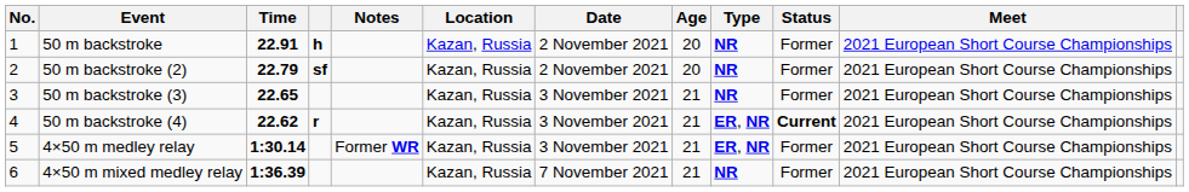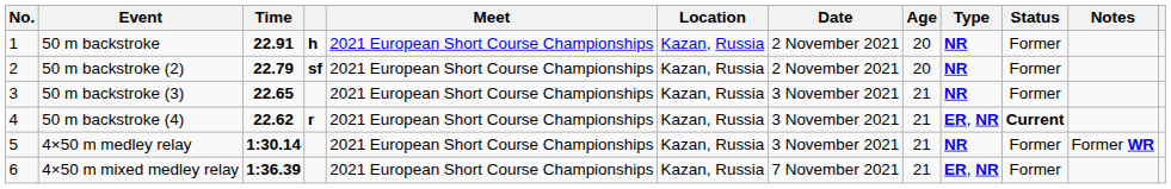 <table class="wikitable sortable">
 <tr>
 <th>No.</th>
 <th>Event</th>
 <th>Time</th>
 <th></th>
-<th>Notes</th>
+<th>Meet</th>
 <th>Location</th>
 <th>Date</th>
 <th>Age</th>
 <th>Type</th>
 <th>Status</th>
-<th>Meet</th>
+<th>Notes</th>
 <th></th>
 </tr>
 <tr>
 <td>1</td>
 <td>50 m backstroke</td>
 <td style="text-align:center;"><strong>22.91</strong></td>
 <td><strong>h</strong></td>
-<td></td>
+<td><a href='#'>2021 European Short Course Championships</a></td>
 <td><a href='#'>Kazan</a>, <a href='#'>Russia</a></td>
 <td>2 November 2021</td>
 <td style="text-align:center;">20</td>
 <td><strong><a href='#'>NR</a></strong></td>
 <td style="text-align:center;">Former</td>
-<td><a href='#'>2021 European Short Course Championships</a></td>
+<td></td>
 <td style="text-align:center;"></td>
 </tr>
 <tr>
 <td>2</td>
 <td>50 m backstroke (2)</td>
 <td style="text-align:center;"><strong>22.79</strong></td>
 <td><strong>sf</strong></td>
-<td></td>
+<td>2021 European Short Course Championships</td>
 <td>Kazan, Russia</td>
 <td>2 November 2021</td>
 <td style="text-align:center;">20</td>
 <td><strong><a href='#'>NR</a></strong></td>
 <td style="text-align:center;">Former</td>
-<td>2021 European Short Course Championships</td>
+<td></td>
 <td style="text-align:center;"></td>
 </tr>
 <tr>
 <td>3</td>
 <td>50 m backstroke (3)</td>
 <td style="text-align:center;"><strong>22.65</strong></td>
 <td></td>
-<td></td>
+<td>2021 European Short Course Championships</td>
 <td>Kazan, Russia</td>
 <td>3 November 2021</td>
 <td style="text-align:center;">21</td>
 <td><strong><a href='#'>NR</a></strong></td>
 <td style="text-align:center;">Former</td>
-<td>2021 European Short Course Championships</td>
+<td></td>
 <td style="text-align:center;"></td>
 </tr>
 <tr>
 <td>4</td>
 <td>50 m backstroke (4)</td>
 <td style="text-align:center;"><strong>22.62</strong></td>
 <td><strong>r</strong></td>
-<td></td>
+<td>2021 European Short Course Championships</td>
 <td>Kazan, Russia</td>
 <td>3 November 2021</td>
 <td style="text-align:center;">21</td>
 <td><strong><a href='#'>ER</a></strong>, <strong><a href='#'>NR</a></strong></td>
 <td style="text-align:center;"><strong>Current</strong></td>
-<td>2021 European Short Course Championships</td>
+<td></td>
 <td style="text-align:center;"></td>
 </tr>
 <tr>
 <td>5</td>
 <td>4×50 m medley relay</td>
 <td style="text-align:center;"><strong>1:30.14</strong></td>
 <td></td>
-<td>Former <strong><a href='#'>WR</a></strong></td>
+<td>2021 European Short Course Championships</td>
 <td>Kazan, Russia</td>
 <td>3 November 2021</td>
 <td style="text-align:center;">21</td>
-<td><strong><a href='#'>ER</a></strong>, <strong><a href='#'>NR</a></strong></td>
+<td><strong><a href='#'>NR</a></strong></td>
 <td style="text-align:center;">Former</td>
-<td>2021 European Short Course Championships</td>
+<td>Former <strong><a href='#'>WR</a></strong></td>
 <td style="text-align:center;"></td>
 </tr>
 <tr>
 <td>6</td>
 <td>4×50 m mixed medley relay</td>
 <td style="text-align:center;"><strong>1:36.39</strong></td>
 <td></td>
-<td></td>
+<td>2021 European Short Course Championships</td>
 <td>Kazan, Russia</td>
 <td>7 November 2021</td>
 <td style="text-align:center;">21</td>
-<td><strong><a href='#'>NR</a></strong></td>
+<td><strong><a href='#'>ER</a></strong>, <strong><a href='#'>NR</a></strong></td>
 <td style="text-align:center;">Former</td>
-<td>2021 European Short Course Championships</td>
+<td></td>
 <td style="text-align:center;"></td>
 </tr>
 </table>
